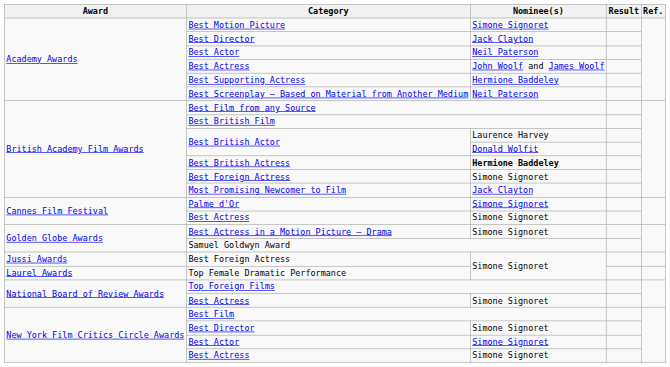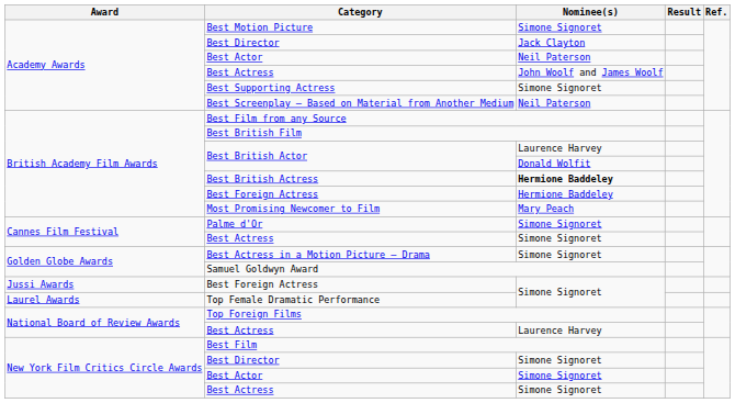 <table class="wikitable plainrowheaders">
 <tr>
 <th>Award</th>
 <th>Category</th>
 <th>Nominee(s)</th>
 <th>Result</th>
 <th>Ref.</th>
 </tr>
 <tr>
 <td rowspan="6"><a href='#'>Academy Awards</a></td>
 <td><a href='#'>Best Motion Picture</a></td>
 <td><a href='#'>Simone Signoret</a></td>
 <td></td>
 <td align="center" rowspan="6"></td>
 </tr>
 <tr>
 <td><a href='#'>Best Director</a></td>
 <td><a href='#'>Jack Clayton</a></td>
 <td></td>
 </tr>
 <tr>
 <td><a href='#'>Best Actor</a></td>
 <td><a href='#'>Neil Paterson</a></td>
 <td></td>
 </tr>
 <tr>
 <td><a href='#'>Best Actress</a></td>
 <td><a href='#'>John Woolf</a> and <a href='#'>James Woolf</a></td>
 <td></td>
 </tr>
 <tr>
 <td><a href='#'>Best Supporting Actress</a></td>
-<td><a href='#'>Hermione Baddeley</a></td>
+<td>Simone Signoret</td>
 <td></td>
 </tr>
 <tr>
 <td><a href='#'>Best Screenplay – Based on Material from Another Medium</a></td>
 <td><a href='#'>Neil Paterson</a></td>
 <td></td>
 </tr>
 <tr>
 <td rowspan="7"><a href='#'>British Academy Film Awards</a></td>
 <td colspan="2"><a href='#'>Best Film from any Source</a></td>
 <td></td>
 <td align="center" rowspan="7"></td>
 </tr>
 <tr>
 <td colspan="2"><a href='#'>Best British Film</a></td>
 <td></td>
 </tr>
 <tr>
 <td rowspan="2"><a href='#'>Best British Actor</a></td>
 <td>Laurence Harvey</td>
 <td></td>
 </tr>
 <tr>
 <td><a href='#'>Donald Wolfit</a></td>
 <td></td>
 </tr>
 <tr>
 <td><a href='#'>Best British Actress</a></td>
 <td><strong>Hermione Baddeley</strong></td>
 <td></td>
 </tr>
 <tr>
 <td><a href='#'>Best Foreign Actress</a></td>
-<td>Simone Signoret</td>
+<td><a href='#'>Hermione Baddeley</a></td>
 <td></td>
 </tr>
 <tr>
 <td><a href='#'>Most Promising Newcomer to Film</a></td>
-<td><a href='#'>Jack Clayton</a></td>
+<td><a href='#'>Mary Peach</a></td>
 <td></td>
 </tr>
 <tr>
 <td rowspan="2"><a href='#'>Cannes Film Festival</a></td>
 <td><a href='#'>Palme d'Or</a></td>
 <td><a href='#'>Simone Signoret</a></td>
 <td></td>
 <td align="center" rowspan="2"></td>
 </tr>
 <tr>
 <td><a href='#'>Best Actress</a></td>
 <td>Simone Signoret</td>
 <td></td>
 </tr>
 <tr>
 <td rowspan="2"><a href='#'>Golden Globe Awards</a></td>
 <td><a href='#'>Best Actress in a Motion Picture – Drama</a></td>
 <td>Simone Signoret</td>
 <td></td>
 <td align="center" rowspan="2"></td>
 </tr>
 <tr>
 <td colspan="2">Samuel Goldwyn Award</td>
 <td></td>
 </tr>
 <tr>
 <td><a href='#'>Jussi Awards</a></td>
 <td>Best Foreign Actress</td>
 <td rowspan="2">Simone Signoret</td>
 <td></td>
 <td align="center"></td>
 </tr>
 <tr>
 <td><a href='#'>Laurel Awards</a></td>
 <td>Top Female Dramatic Performance</td>
 <td></td>
 <td align="center"></td>
 </tr>
 <tr>
 <td rowspan="2"><a href='#'>National Board of Review Awards</a></td>
 <td colspan="2"><a href='#'>Top Foreign Films</a></td>
 <td></td>
 <td align="center" rowspan="2"></td>
 </tr>
 <tr>
 <td><a href='#'>Best Actress</a></td>
-<td>Simone Signoret</td>
+<td>Laurence Harvey</td>
 <td></td>
 </tr>
 <tr>
 <td rowspan="4"><a href='#'>New York Film Critics Circle Awards</a></td>
 <td colspan="2"><a href='#'>Best Film</a></td>
 <td></td>
 <td align="center" rowspan="4"></td>
 </tr>
 <tr>
 <td><a href='#'>Best Director</a></td>
 <td>Simone Signoret</td>
 <td></td>
 </tr>
 <tr>
 <td><a href='#'>Best Actor</a></td>
 <td><a href='#'>Simone Signoret</a></td>
 <td></td>
 </tr>
 <tr>
 <td><a href='#'>Best Actress</a></td>
 <td>Simone Signoret</td>
 <td></td>
 </tr>
 </table>
